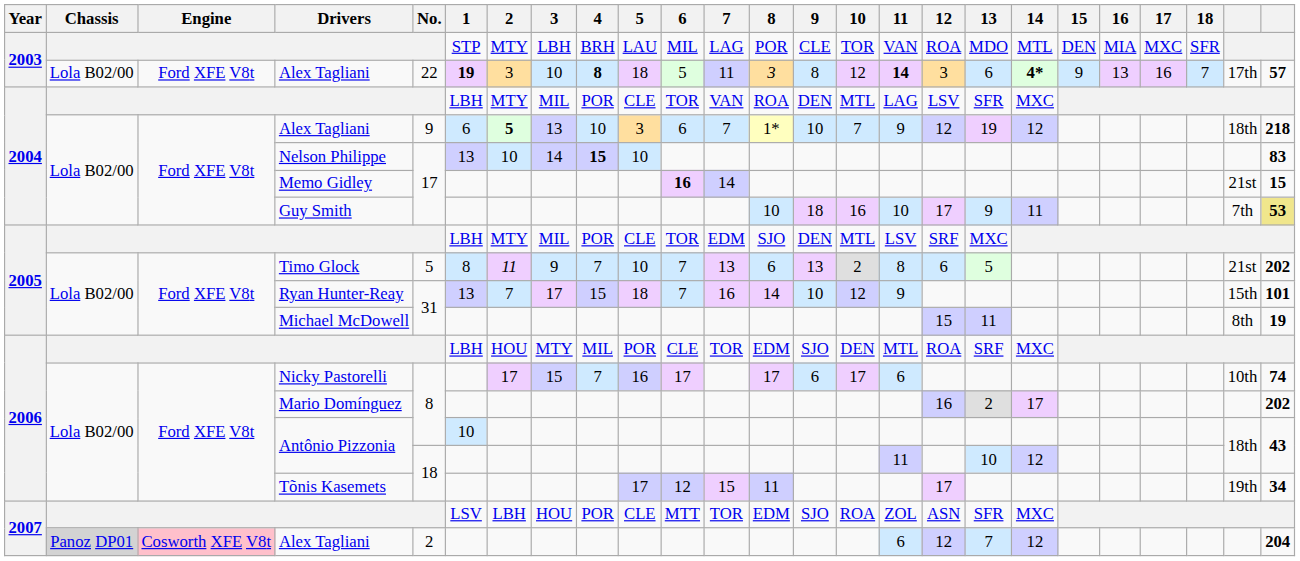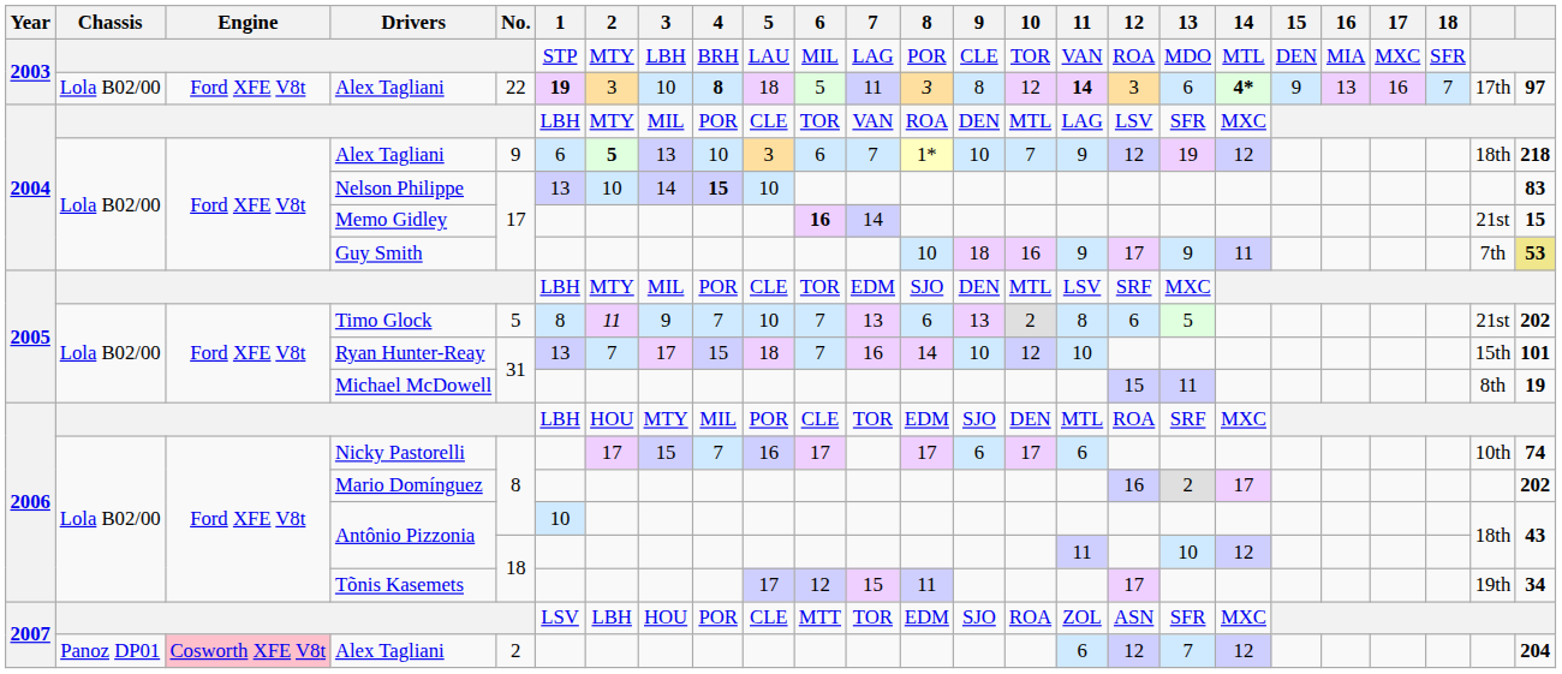 <table class="wikitable" style="text-align:center; font-size:90%">
 <tr>
 <th>Year</th>
 <th>Chassis</th>
 <th>Engine</th>
 <th>Drivers</th>
 <th>No.</th>
 <th>1</th>
 <th>2</th>
 <th>3</th>
 <th>4</th>
 <th>5</th>
 <th>6</th>
 <th>7</th>
 <th>8</th>
 <th>9</th>
 <th>10</th>
 <th>11</th>
 <th>12</th>
 <th>13</th>
 <th>14</th>
 <th>15</th>
 <th>16</th>
 <th>17</th>
 <th>18</th>
 <th></th>
 <th></th>
 </tr>
 <tr>
 <th rowspan=2><a href='#'>2003</a></th>
 <th colspan=4></th>
 <td><a href='#'>STP</a></td>
 <td><a href='#'>MTY</a></td>
 <td><a href='#'>LBH</a></td>
 <td><a href='#'>BRH</a></td>
 <td><a href='#'>LAU</a></td>
 <td><a href='#'>MIL</a></td>
 <td><a href='#'>LAG</a></td>
 <td><a href='#'>POR</a></td>
 <td><a href='#'>CLE</a></td>
 <td><a href='#'>TOR</a></td>
 <td><a href='#'>VAN</a></td>
 <td><a href='#'>ROA</a></td>
 <td><a href='#'>MDO</a></td>
 <td><a href='#'>MTL</a></td>
 <td><a href='#'>DEN</a></td>
 <td><a href='#'>MIA</a></td>
 <td><a href='#'>MXC</a></td>
 <td><a href='#'>SFR</a></td>
 <th colspan=2></th>
 </tr>
 <tr>
 <td><a href='#'>Lola</a> B02/00</td>
 <td><a href='#'>Ford</a> <a href='#'>XFE</a> <a href='#'>V8</a><a href='#'>t</a></td>
 <td align="left"> <a href='#'>Alex Tagliani</a></td>
 <td>22</td>
 <td style="background:#efcfff;" align=center><strong>19</strong></td>
 <td style="background:#ffdf9f;" align=center>3</td>
 <td style="background:#CFEAFF;" align=center>10</td>
 <td style="background:#CFEAFF;" align=center><strong>8</strong></td>
 <td style="background:#efcfff;" align=center>18</td>
 <td style="background:#dfffdf;" align=center>5</td>
 <td style="background:#CFCFFF;" align=center>11</td>
 <td style="background:#ffdf9f;" align=center><em>3</em></td>
 <td style="background:#CFEAFF;" align=center>8</td>
 <td style="background:#efcfff;" align=center>12</td>
 <td style="background:#efcfff;" align=center><strong>14</strong></td>
 <td style="background:#ffdf9f;" align=center>3</td>
 <td style="background:#CFEAFF;" align=center>6</td>
 <td style="background:#dfffdf;" align=center><strong>4*</strong></td>
 <td style="background:#CFEAFF;" align=center>9</td>
 <td style="background:#efcfff;" align=center>13</td>
 <td style="background:#efcfff;" align=center>16</td>
 <td style="background:#CFEAFF;" align=center>7</td>
 <td>17th</td>
-<td><strong>57</strong></td>
+<td><strong>97</strong></td>
 </tr>
 <tr>
 <th rowspan=5><a href='#'>2004</a></th>
 <th colspan=4></th>
 <td><a href='#'>LBH</a></td>
 <td><a href='#'>MTY</a></td>
 <td><a href='#'>MIL</a></td>
 <td><a href='#'>POR</a></td>
 <td><a href='#'>CLE</a></td>
 <td><a href='#'>TOR</a></td>
 <td><a href='#'>VAN</a></td>
 <td><a href='#'>ROA</a></td>
 <td><a href='#'>DEN</a></td>
 <td><a href='#'>MTL</a></td>
 <td><a href='#'>LAG</a></td>
 <td><a href='#'>LSV</a></td>
 <td><a href='#'>SFR</a></td>
 <td><a href='#'>MXC</a></td>
 <th colspan=6></th>
 </tr>
 <tr>
 <td rowspan=4><a href='#'>Lola</a> B02/00</td>
 <td rowspan=4><a href='#'>Ford</a> <a href='#'>XFE</a> <a href='#'>V8</a><a href='#'>t</a></td>
 <td align="left"> <a href='#'>Alex Tagliani</a></td>
 <td>9</td>
 <td style="background:#CFEAFF;" align=center>6</td>
 <td style="background:#dfffdf;" align=center><strong>5</strong></td>
 <td style="background:#CFCFFF;" align=center>13</td>
 <td style="background:#CFEAFF;" align=center>10</td>
 <td style="background:#ffdf9f;" align=center>3</td>
 <td style="background:#CFEAFF;" align=center>6</td>
 <td style="background:#CFEAFF;" align=center>7</td>
 <td style="background:#ffffbf;" align=center>1*</td>
 <td style="background:#CFEAFF;" align=center>10</td>
 <td style="background:#CFEAFF;" align=center>7</td>
 <td style="background:#cfeaff; text-align:center;">9</td>
 <td style="background:#CFCFFF;" align=center>12</td>
 <td style="background:#efcfff;" align=center>19</td>
 <td style="background:#CFCFFF;" align=center>12</td>
 <td></td>
 <td></td>
 <td></td>
 <td></td>
 <td>18th</td>
 <td><strong>218</strong></td>
 </tr>
 <tr>
 <td align="left"> <a href='#'>Nelson Philippe</a></td>
 <td rowspan=3>17</td>
 <td style="background:#CFCFFF;" align=center>13</td>
 <td style="background:#CFEAFF;" align=center>10</td>
 <td style="background:#CFCFFF;" align=center>14</td>
 <td style="background:#CFCFFF;" align=center><strong>15</strong></td>
 <td style="background:#CFEAFF;" align=center>10</td>
 <td></td>
 <td></td>
 <td></td>
 <td></td>
 <td></td>
 <td></td>
 <td></td>
 <td></td>
 <td></td>
 <td></td>
 <td></td>
 <td></td>
 <td></td>
 <td></td>
 <td><strong>83</strong></td>
 </tr>
 <tr>
 <td align="left"> <a href='#'>Memo Gidley</a></td>
 <td></td>
 <td></td>
 <td></td>
 <td></td>
 <td></td>
 <td style="background:#efcfff;" align=center><strong>16</strong></td>
 <td style="background:#cfcfff;" align=center>14</td>
 <td></td>
 <td></td>
 <td></td>
 <td></td>
 <td></td>
 <td></td>
 <td></td>
 <td></td>
 <td></td>
 <td></td>
 <td></td>
 <td>21st</td>
 <td><strong>15</strong></td>
 </tr>
 <tr>
 <td align="left"> <a href='#'>Guy Smith</a></td>
 <td></td>
 <td></td>
 <td></td>
 <td></td>
 <td></td>
 <td></td>
 <td></td>
 <td style="background:#CFEAFF;" align=center>10</td>
 <td style="background:#efcfff;" align=center>18</td>
 <td style="background:#efcfff;" align=center>16</td>
-<td style="background:#CFEAFF;" align=center>10</td>
+<td style="background:#CFEAFF;" align=center>9</td>
 <td style="background:#efcfff;" align=center>17</td>
 <td style="background:#CFEAFF;" align=center>9</td>
 <td style="background:#CFCFFF;" align=center>11</td>
 <td></td>
 <td></td>
 <td></td>
 <td></td>
 <td>7th</td>
 <td style="background: khaki;"><strong>53</strong></td>
 </tr>
 <tr>
 <th rowspan=4><a href='#'>2005</a></th>
 <th colspan=4></th>
 <td><a href='#'>LBH</a></td>
 <td><a href='#'>MTY</a></td>
 <td><a href='#'>MIL</a></td>
 <td><a href='#'>POR</a></td>
 <td><a href='#'>CLE</a></td>
 <td><a href='#'>TOR</a></td>
 <td><a href='#'>EDM</a></td>
 <td><a href='#'>SJO</a></td>
 <td><a href='#'>DEN</a></td>
 <td><a href='#'>MTL</a></td>
 <td><a href='#'>LSV</a></td>
 <td><a href='#'>SRF</a></td>
 <td><a href='#'>MXC</a></td>
 <th colspan=7></th>
 </tr>
 <tr>
 <td rowspan=3><a href='#'>Lola</a> B02/00</td>
 <td rowspan=3><a href='#'>Ford</a> <a href='#'>XFE</a> <a href='#'>V8</a><a href='#'>t</a></td>
 <td align="left"> <a href='#'>Timo Glock</a></td>
 <td>5</td>
 <td style="background:#CFEAFF;" align=center>8</td>
 <td style="background:#efcfff;" align=center><em>11</em></td>
 <td style="background:#CFEAFF;" align=center>9</td>
 <td style="background:#CFEAFF;" align=center>7</td>
 <td style="background:#CFEAFF;" align=center>10</td>
 <td style="background:#CFEAFF;" align=center>7</td>
 <td style="background:#efcfff;" align=center>13</td>
 <td style="background:#CFEAFF;" align=center>6</td>
 <td style="background:#efcfff;" align=center>13</td>
 <td style="background:#dfdfdf;" align=center>2</td>
 <td style="background:#CFEAFF;" align=center>8</td>
 <td style="background:#CFEAFF;" align=center>6</td>
 <td style="background:#dfffdf;" align=center>5</td>
 <td></td>
 <td></td>
 <td></td>
 <td></td>
 <td></td>
 <td>21st</td>
 <td><strong>202</strong></td>
 </tr>
 <tr>
 <td align="left"> <a href='#'>Ryan Hunter-Reay</a></td>
 <td rowspan=2>31</td>
 <td style="background:#CFCFFF;" align=center>13</td>
 <td style="background:#CFEAFF;" align=center>7</td>
 <td style="background:#efcfff;" align=center>17</td>
 <td style="background:#CFCFFF;" align=center>15</td>
 <td style="background:#efcfff;" align=center>18</td>
 <td style="background:#CFEAFF;" align=center>7</td>
 <td style="background:#efcfff;" align=center>16</td>
 <td style="background:#efcfff;" align=center>14</td>
 <td style="background:#CFEAFF;" align=center>10</td>
 <td style="background:#CFCFFF;" align=center>12</td>
-<td style="background:#CFEAFF;" align=center>9</td>
+<td style="background:#CFEAFF;" align=center>10</td>
 <td></td>
 <td></td>
 <td></td>
 <td></td>
 <td></td>
 <td></td>
 <td></td>
 <td>15th</td>
 <td><strong>101</strong></td>
 </tr>
 <tr>
 <td align="left"> <a href='#'>Michael McDowell</a></td>
 <td></td>
 <td></td>
 <td></td>
 <td></td>
 <td></td>
 <td></td>
 <td></td>
 <td></td>
 <td></td>
 <td></td>
 <td></td>
 <td style="background:#cfcfff; text-align:center;">15</td>
 <td style="background:#CFCFFF;" align=center>11</td>
 <td></td>
 <td></td>
 <td></td>
 <td></td>
 <td></td>
 <td>8th</td>
 <td><strong>19</strong></td>
 </tr>
 <tr>
 <th rowspan=6><a href='#'>2006</a></th>
 <th colspan=4></th>
 <td><a href='#'>LBH</a></td>
 <td><a href='#'>HOU</a></td>
 <td><a href='#'>MTY</a></td>
 <td><a href='#'>MIL</a></td>
 <td><a href='#'>POR</a></td>
 <td><a href='#'>CLE</a></td>
 <td><a href='#'>TOR</a></td>
 <td><a href='#'>EDM</a></td>
 <td><a href='#'>SJO</a></td>
 <td><a href='#'>DEN</a></td>
 <td><a href='#'>MTL</a></td>
 <td><a href='#'>ROA</a></td>
 <td><a href='#'>SRF</a></td>
 <td><a href='#'>MXC</a></td>
 <th colspan=6></th>
 </tr>
 <tr>
 <td rowspan=5><a href='#'>Lola</a> B02/00</td>
 <td rowspan=5><a href='#'>Ford</a> <a href='#'>XFE</a> <a href='#'>V8</a><a href='#'>t</a></td>
 <td align="left"> <a href='#'>Nicky Pastorelli</a></td>
 <td rowspan=3>8</td>
 <td></td>
 <td style="background:#efcfff;" align=center>17</td>
 <td style="background:#CFCFFF;" align=center>15</td>
 <td style="background:#CFEAFF;" align=center>7</td>
 <td style="background:#CFCFFF;" align=center>16</td>
 <td style="background:#efcfff;" align=center>17</td>
 <td></td>
 <td style="background:#efcfff;" align=center>17</td>
 <td style="background:#CFEAFF;" align=center>6</td>
 <td style="background:#efcfff;" align=center>17</td>
 <td style="background:#CFEAFF;" align=center>6</td>
 <td></td>
 <td></td>
 <td></td>
 <td></td>
 <td></td>
 <td></td>
 <td></td>
 <td>10th</td>
 <td><strong>74</strong></td>
 </tr>
 <tr>
 <td align="left"> <a href='#'>Mario Domínguez</a></td>
 <td></td>
 <td></td>
 <td></td>
 <td></td>
 <td></td>
 <td></td>
 <td></td>
 <td></td>
 <td></td>
 <td></td>
 <td></td>
 <td style="background:#CFCFFF;" align=center>16</td>
 <td style="background:#dfdfdf;" align=center>2</td>
 <td style="background:#efcfff;" align=center>17</td>
 <td></td>
 <td></td>
 <td></td>
 <td></td>
 <td></td>
 <td><strong>202</strong></td>
 </tr>
 <tr>
 <td rowspan=2 align="left"> <a href='#'>Antônio Pizzonia</a></td>
 <td style="background:#CFEAFF;" align=center>10</td>
 <td></td>
 <td></td>
 <td></td>
 <td></td>
 <td></td>
 <td></td>
 <td></td>
 <td></td>
 <td></td>
 <td></td>
 <td></td>
 <td></td>
 <td></td>
 <td></td>
 <td></td>
 <td></td>
 <td></td>
 <td rowspan=2>18th</td>
 <td rowspan=2><strong>43</strong></td>
 </tr>
 <tr>
 <td rowspan=2>18</td>
 <td></td>
 <td></td>
 <td></td>
 <td></td>
 <td></td>
 <td></td>
 <td></td>
 <td></td>
 <td></td>
 <td></td>
 <td style="background:#CFCFFF;" align=center>11</td>
 <td></td>
 <td style="background:#CFEAFF;" align=center>10</td>
 <td style="background:#CFCFFF;" align=center>12</td>
 <td></td>
 <td></td>
 <td></td>
 <td></td>
 </tr>
 <tr>
 <td align="left"> <a href='#'>Tõnis Kasemets</a></td>
 <td></td>
 <td></td>
 <td></td>
 <td></td>
 <td style="background:#CFCFFF;" align=center>17</td>
 <td style="background:#CFCFFF;" align=center>12</td>
 <td style="background:#efcfff;" align=center>15</td>
 <td style="background:#CFCFFF;" align=center>11</td>
 <td></td>
 <td></td>
 <td></td>
 <td style="background:#efcfff;" align=center>17</td>
 <td></td>
 <td></td>
 <td></td>
 <td></td>
 <td></td>
 <td></td>
 <td>19th</td>
 <td><strong>34</strong></td>
 </tr>
 <tr>
 <th rowspan=2><a href='#'>2007</a></th>
 <th colspan=4></th>
 <td><a href='#'>LSV</a></td>
 <td><a href='#'>LBH</a></td>
 <td><a href='#'>HOU</a></td>
 <td><a href='#'>POR</a></td>
 <td><a href='#'>CLE</a></td>
 <td><a href='#'>MTT</a></td>
 <td><a href='#'>TOR</a></td>
 <td><a href='#'>EDM</a></td>
 <td><a href='#'>SJO</a></td>
 <td><a href='#'>ROA</a></td>
 <td><a href='#'>ZOL</a></td>
 <td><a href='#'>ASN</a></td>
 <td><a href='#'>SFR</a></td>
 <td><a href='#'>MXC</a></td>
 <th colspan=6></th>
 </tr>
 <tr>
-<td style="background: lightgrey;"><a href='#'>Panoz</a> <a href='#'>DP01</a></td>
+<td><a href='#'>Panoz</a> <a href='#'>DP01</a></td>
 <td style="background: pink;"><a href='#'>Cosworth</a> <a href='#'>XFE</a> <a href='#'>V8</a><a href='#'>t</a></td>
 <td align="left"> <a href='#'>Alex Tagliani</a></td>
 <td>2</td>
 <td></td>
 <td></td>
 <td></td>
 <td></td>
 <td></td>
 <td></td>
 <td></td>
 <td></td>
 <td></td>
 <td></td>
 <td style="background:#CFEAFF;" align=center>6</td>
 <td style="background:#CFCFFF;" align=center>12</td>
 <td style="background:#cfeaff; text-align:center;">7</td>
 <td style="background:#CFCFFF;" align=center>12</td>
 <td></td>
 <td></td>
 <td></td>
 <td></td>
 <td></td>
 <td><strong>204</strong></td>
 </tr>
 </table>
